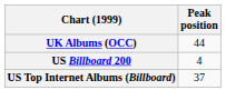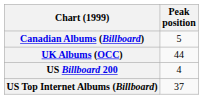 <table class="wikitable sortable plainrowheaders">
 <tr>
 <th scope="col">Chart (1999)</th>
 <th scope="col">Peak<br>position</th>
+</tr>
+<tr>
+<th scope="row"><a href='#'>Canadian Albums</a> (<em><a href='#'>Billboard</a></em>)</th>
+<td align="center">5</td>
 </tr>
 <tr>
 <th scope="row"><a href='#'>UK Albums</a> (<a href='#'>OCC</a>)</th>
 <td align="center">44</td>
 </tr>
 <tr>
 <th scope="row">US <a href='#'><em>Billboard</em> 200</a></th>
 <td align="center">4</td>
 </tr>
 <tr>
 <th scope="row">US Top Internet Albums (<em>Billboard</em>)</th>
 <td align="center">37</td>
 </tr>
 </table>
